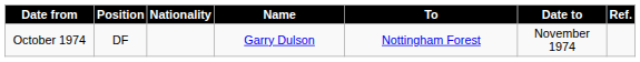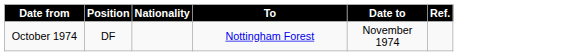 <table class="wikitable" style="text-align:center; font-size:90%; ">
 <tr>
 <th style="background:#000000; color:white; width:100px;">Date from</th>
 <th style="background:#000000; color:white; width:50px;">Position</th>
 <th style="background:#000000; color:white; width:50px;">Nationality</th>
-<th style="background:#000000; color:white; width:150px;">Name</th>
 <th style="background:#000000; color:white; width:200px;">To</th>
 <th style="background:#000000; color:white; width:100px;">Date to</th>
 <th style="background:#000000; color:white; width:25px;">Ref.</th>
 </tr>
 <tr>
 <td>October 1974</td>
 <td>DF</td>
 <td></td>
-<td><a href='#'>Garry Dulson</a></td>
 <td><a href='#'>Nottingham Forest</a></td>
 <td>November 1974</td>
 <td></td>
 </tr>
 </table>
